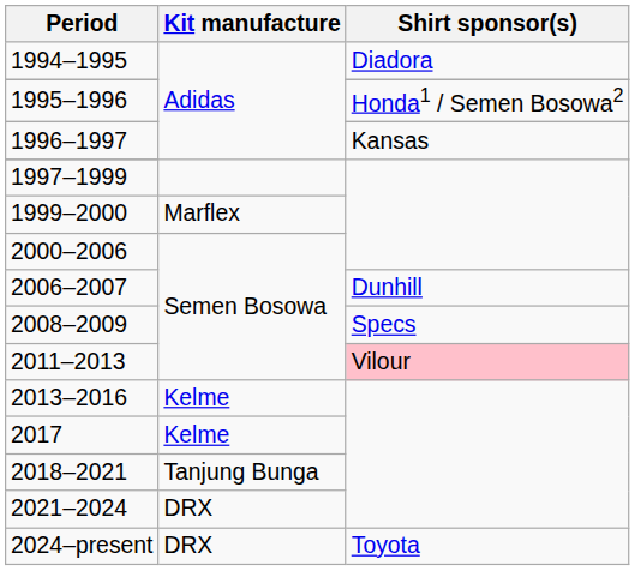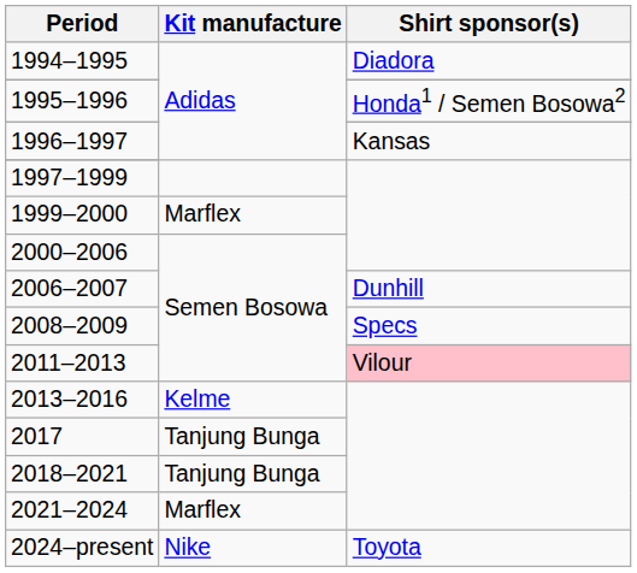 <table class="wikitable">
 <tr>
 <th>Period</th>
 <th><a href='#'>Kit</a> manufacture</th>
 <th>Shirt sponsor(s)</th>
 </tr>
 <tr>
 <td>1994–1995</td>
 <td rowspan="6"> <a href='#'>Adidas</a></td>
 <td> <a href='#'>Diadora</a></td>
 </tr>
 <tr>
 </tr>
 <tr>
 <td>1995–1996</td>
 <td rowspan="1"><a href='#'>Honda</a><sup>1</sup> / Semen Bosowa<sup>2</sup></td>
 </tr>
 <tr>
 </tr>
 <tr>
 <td>1996–1997</td>
 <td>Kansas</td>
 </tr>
 <tr>
 </tr>
 <tr>
 <td>1997–1999</td>
 <td></td>
 </tr>
 <tr>
 <td>1999–2000</td>
 <td> Marflex</td>
 </tr>
 <tr>
 <td>2000–2006</td>
 <td rowspan="4">Semen Bosowa</td>
 </tr>
 <tr>
 <td>2006–2007</td>
 <td><a href='#'>Dunhill</a></td>
 </tr>
 <tr>
 <td>2008–2009</td>
 <td> <a href='#'>Specs</a></td>
 </tr>
 <tr>
 <td>2011–2013</td>
 <td style="background: pink;"> Vilour</td>
 </tr>
 <tr>
 <td>2013–2016</td>
 <td> <a href='#'>Kelme</a></td>
 </tr>
 <tr>
 <td>2017</td>
-<td> <a href='#'>Kelme</a></td>
+<td>Tanjung Bunga</td>
 </tr>
 <tr>
 <td>2018–2021</td>
 <td>Tanjung Bunga</td>
 </tr>
 <tr>
 <td>2021–2024</td>
-<td> DRX</td>
+<td> Marflex</td>
 </tr>
 <tr>
 <td>2024–present</td>
-<td> DRX</td>
+<td> <a href='#'>Nike</a></td>
 <td><a href='#'>Toyota</a></td>
 </tr>
 </table>
